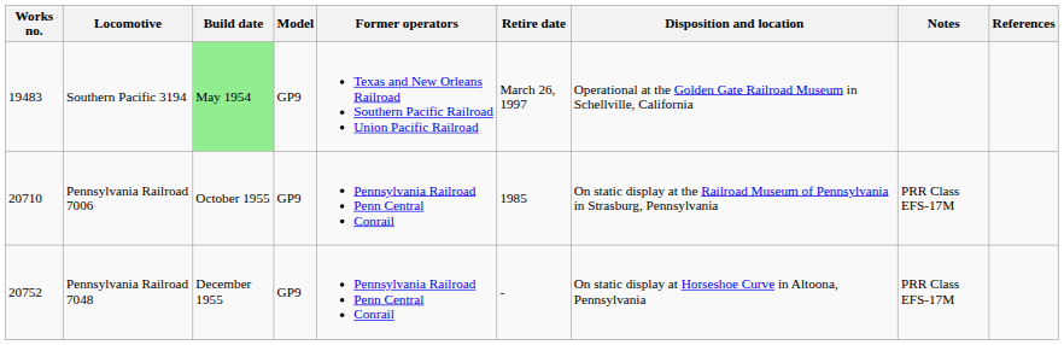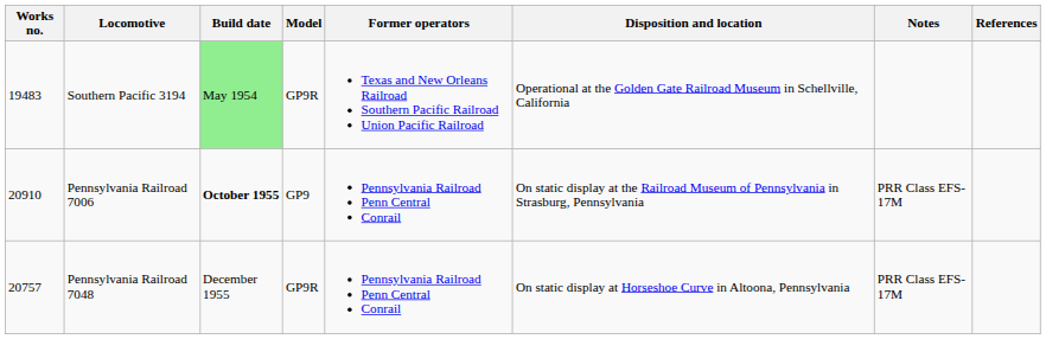 <table class="wikitable">
 <tr>
 <th>Works no.</th>
 <th>Locomotive</th>
 <th>Build date</th>
 <th>Model</th>
 <th>Former operators</th>
-<th>Retire date</th>
 <th>Disposition and location</th>
 <th>Notes</th>
 <th>References</th>
 </tr>
 <tr>
 <td>19483</td>
 <td>Southern Pacific 3194</td>
 <td style="background: lightgreen;">May 1954</td>
-<td>GP9</td>
+<td>GP9R</td>
 <td><br><ul><li><a href='#'>Texas and New Orleans Railroad</a></li><li><a href='#'>Southern Pacific Railroad</a></li><li><a href='#'>Union Pacific Railroad</a></li></ul></td>
-<td>March 26, 1997</td>
 <td>Operational at the <a href='#'>Golden Gate Railroad Museum</a> in Schellville, California</td>
 <td></td>
 <td></td>
 </tr>
 <tr>
-<td>20710</td>
+<td>20910</td>
 <td>Pennsylvania Railroad 7006</td>
-<td>October 1955</td>
+<td><strong>October 1955</strong></td>
 <td>GP9</td>
 <td><br><ul><li><a href='#'>Pennsylvania Railroad</a></li><li><a href='#'>Penn Central</a></li><li><a href='#'>Conrail</a></li></ul></td>
-<td>1985</td>
 <td>On static display at the <a href='#'>Railroad Museum of Pennsylvania</a> in Strasburg, Pennsylvania</td>
 <td>PRR Class EFS-17M</td>
 <td></td>
 </tr>
 <tr>
-<td>20752</td>
+<td>20757</td>
 <td>Pennsylvania Railroad 7048</td>
 <td>December 1955</td>
-<td>GP9</td>
+<td>GP9R</td>
 <td><br><ul><li><a href='#'>Pennsylvania Railroad</a></li><li><a href='#'>Penn Central</a></li><li><a href='#'>Conrail</a></li></ul></td>
-<td>-</td>
 <td>On static display at <a href='#'>Horseshoe Curve</a> in Altoona, Pennsylvania</td>
 <td>PRR Class EFS-17M</td>
 <td></td>
 </tr>
 </table>
